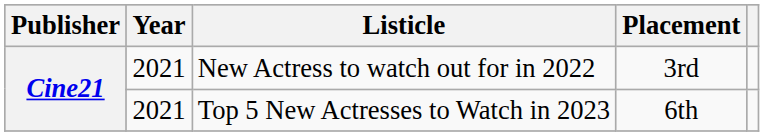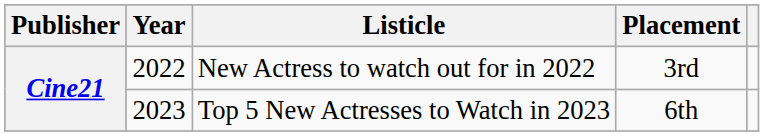 <table class="wikitable plainrowheaders sortable">
 <tr>
 <th scope="col">Publisher</th>
 <th scope="col">Year</th>
 <th scope="col">Listicle</th>
 <th scope="col">Placement</th>
 <th scope="col" class="unsortable"></th>
 </tr>
 <tr>
 <th scope="row" rowspan="2"><em><a href='#'>Cine21</a></em></th>
-<td>2021</td>
+<td>2022</td>
 <td style="text-align:left">New Actress to watch out for in 2022</td>
 <td style="text-align:center">3rd</td>
 <td style="text-align:center"></td>
 </tr>
 <tr>
-<td>2021</td>
+<td>2023</td>
 <td>Top 5 New Actresses to Watch in 2023</td>
 <td style="text-align:center">6th</td>
 <td style="text-align:center"></td>
 </tr>
 </table>
